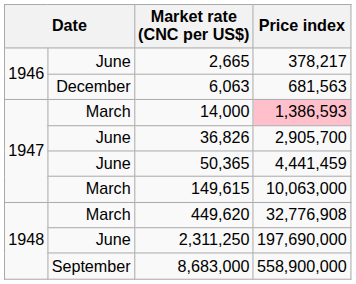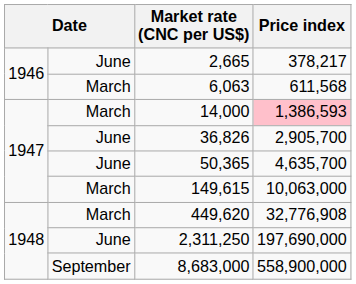 <table class="wikitable" style="text-align:right">
 <tr>
 <th colspan="2">Date</th>
 <th>Market rate<br>(CNC per US$)</th>
 <th>Price index</th>
 </tr>
 <tr>
 <td rowspan="2">1946</td>
 <td>June</td>
 <td>2,665</td>
 <td>378,217</td>
 </tr>
 <tr>
-<td>December</td>
+<td>March</td>
 <td>6,063</td>
-<td>681,563</td>
+<td>611,568</td>
 </tr>
 <tr>
 <td rowspan="4">1947</td>
 <td>March</td>
 <td>14,000</td>
 <td style="background: pink;">1,386,593</td>
 </tr>
 <tr>
 <td>June</td>
 <td>36,826</td>
 <td>2,905,700</td>
 </tr>
 <tr>
 <td>June</td>
 <td>50,365</td>
-<td>4,441,459</td>
+<td>4,635,700</td>
 </tr>
 <tr>
 <td>March</td>
 <td>149,615</td>
 <td>10,063,000</td>
 </tr>
 <tr>
 <td rowspan="3">1948</td>
 <td>March</td>
 <td>449,620</td>
 <td>32,776,908</td>
 </tr>
 <tr>
 <td>June</td>
 <td>2,311,250</td>
 <td>197,690,000</td>
 </tr>
 <tr>
 <td>September</td>
 <td>8,683,000</td>
 <td>558,900,000</td>
 </tr>
 </table>
